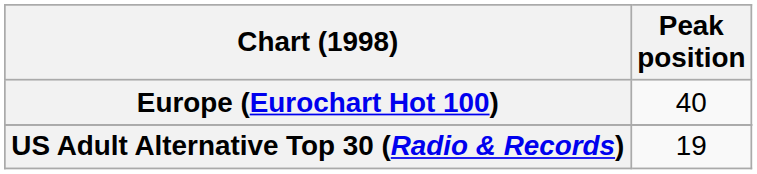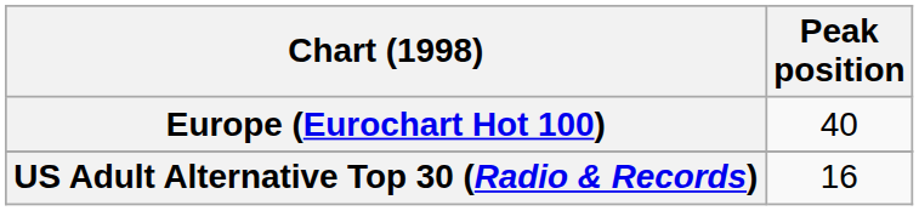 <table class="wikitable sortable plainrowheaders" style="text-align:center">
 <tr>
 <th>Chart (1998)</th>
 <th>Peak<br>position</th>
 </tr>
 <tr>
 <th scope="row">Europe (<a href='#'>Eurochart Hot 100</a>)</th>
 <td>40</td>
 </tr>
 <tr>
 </tr>
 <tr>
 </tr>
 <tr>
 </tr>
 <tr>
 <th scope="row">US Adult Alternative Top 30 (<em><a href='#'>Radio & Records</a></em>)</th>
-<td>19</td>
+<td>16</td>
 </tr>
 </table>
